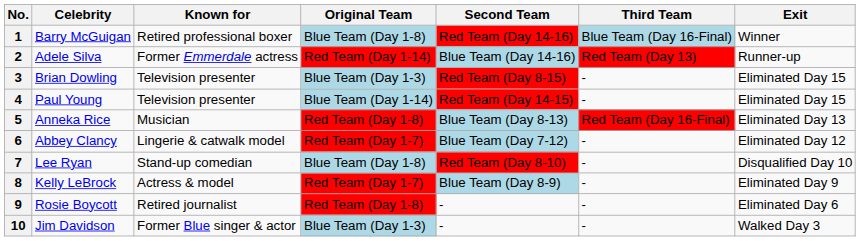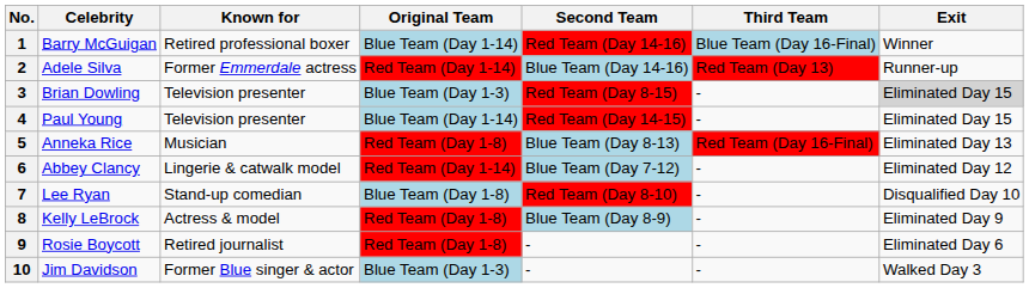 <table class="wikitable">
 <tr>
 <th>No.</th>
 <th>Celebrity</th>
 <th>Known for</th>
 <th>Original Team</th>
 <th>Second Team</th>
 <th>Third Team</th>
 <th>Exit</th>
 </tr>
 <tr>
 <th>1</th>
 <td><a href='#'>Barry McGuigan</a></td>
 <td>Retired professional boxer</td>
-<td style="background-color:lightblue">Blue Team (Day 1-8)</td>
+<td style="background-color:lightblue">Blue Team (Day 1-14)</td>
 <td style="background-color:red">Red Team (Day 14-16)</td>
 <td style="background-color:lightblue">Blue Team (Day 16-Final)</td>
 <td>Winner</td>
 </tr>
 <tr>
 <th>2</th>
 <td><a href='#'>Adele Silva</a></td>
 <td>Former <em><a href='#'>Emmerdale</a></em> actress</td>
 <td style="background-color:red">Red Team (Day 1-14)</td>
 <td style="background-color:lightblue">Blue Team (Day 14-16)</td>
 <td style="background-color:red">Red Team (Day 13)</td>
 <td>Runner-up</td>
 </tr>
 <tr>
 <th>3</th>
 <td><a href='#'>Brian Dowling</a></td>
 <td>Television presenter</td>
 <td style="background-color:lightblue">Blue Team (Day 1-3)</td>
 <td style="background-color:red">Red Team (Day 8-15)</td>
 <td>-</td>
-<td>Eliminated Day 15</td>
+<td style="background: lightgrey;">Eliminated Day 15</td>
 </tr>
 <tr>
 <th>4</th>
 <td><a href='#'>Paul Young</a></td>
 <td>Television presenter</td>
 <td style="background-color:lightblue">Blue Team (Day 1-14)</td>
 <td style="background-color:red">Red Team (Day 14-15)</td>
 <td>-</td>
 <td>Eliminated Day 15</td>
 </tr>
 <tr>
 <th>5</th>
 <td><a href='#'>Anneka Rice</a></td>
 <td>Musician</td>
 <td style="background-color:red">Red Team (Day 1-8)</td>
 <td style="background-color:lightblue">Blue Team (Day 8-13)</td>
 <td style="background-color:red">Red Team (Day 16-Final)</td>
 <td>Eliminated Day 13</td>
 </tr>
 <tr>
 <th>6</th>
 <td><a href='#'>Abbey Clancy</a></td>
 <td>Lingerie & catwalk model</td>
-<td style="background-color:red">Red Team (Day 1-7)</td>
+<td style="background-color:red">Red Team (Day 1-14)</td>
 <td style="background-color:lightblue">Blue Team (Day 7-12)</td>
 <td>-</td>
 <td>Eliminated Day 12</td>
 </tr>
 <tr>
 <th>7</th>
 <td><a href='#'>Lee Ryan</a></td>
 <td>Stand-up comedian</td>
 <td style="background-color:lightblue">Blue Team (Day 1-8)</td>
 <td style="background-color:red">Red Team (Day 8-10)</td>
 <td>-</td>
 <td>Disqualified Day 10</td>
 </tr>
 <tr>
 <th>8</th>
 <td><a href='#'>Kelly LeBrock</a></td>
 <td>Actress & model</td>
-<td style="background-color:red">Red Team (Day 1-7)</td>
+<td style="background-color:red">Red Team (Day 1-8)</td>
 <td style="background-color:lightblue">Blue Team (Day 8-9)</td>
 <td>-</td>
 <td>Eliminated Day 9</td>
 </tr>
 <tr>
 <th>9</th>
 <td><a href='#'>Rosie Boycott</a></td>
 <td>Retired journalist</td>
 <td style="background-color:red">Red Team (Day 1-8)</td>
 <td>-</td>
 <td>-</td>
 <td>Eliminated Day 6</td>
 </tr>
 <tr>
 <th>10</th>
 <td><a href='#'>Jim Davidson</a></td>
 <td>Former <a href='#'>Blue</a> singer & actor</td>
 <td style="background-color:lightblue">Blue Team (Day 1-3)</td>
 <td>-</td>
 <td>-</td>
 <td>Walked Day 3</td>
 </tr>
 </table>
